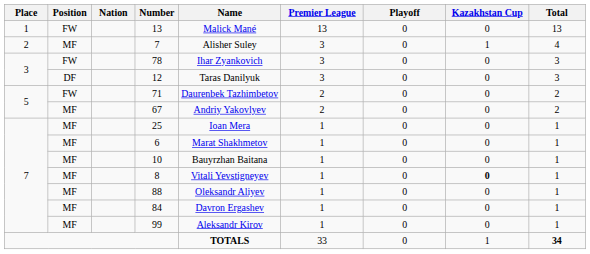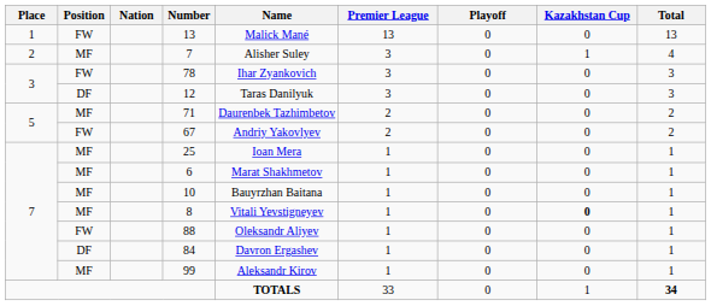 <table class="wikitable" style="font-size: 95%; text-align: center;">
 <tr>
 <th width=60>Place</th>
 <th width=60>Position</th>
 <th width=60>Nation</th>
 <th width=60>Number</th>
 <th width=150>Name</th>
 <th width=120><a href='#'>Premier League</a></th>
 <th width=120>Playoff</th>
 <th width=120><a href='#'>Kazakhstan Cup</a></th>
 <th width=80><strong>Total</strong></th>
 </tr>
 <tr>
 <td>1</td>
 <td>FW</td>
 <td></td>
 <td>13</td>
 <td><a href='#'>Malick Mané</a></td>
 <td>13</td>
 <td>0</td>
 <td>0</td>
 <td>13</td>
 </tr>
 <tr>
 <td>2</td>
 <td>MF</td>
 <td></td>
 <td>7</td>
 <td>Alisher Suley</td>
 <td>3</td>
 <td>0</td>
 <td>1</td>
 <td>4</td>
 </tr>
 <tr>
 <td rowspan="2">3</td>
 <td>FW</td>
 <td></td>
 <td>78</td>
 <td><a href='#'>Ihar Zyankovich</a></td>
 <td>3</td>
 <td>0</td>
 <td>0</td>
 <td>3</td>
 </tr>
 <tr>
 <td>DF</td>
 <td></td>
 <td>12</td>
 <td>Taras Danilyuk</td>
 <td>3</td>
 <td>0</td>
 <td>0</td>
 <td>3</td>
 </tr>
 <tr>
 <td rowspan="2">5</td>
-<td>FW</td>
+<td>MF</td>
 <td></td>
 <td>71</td>
 <td><a href='#'>Daurenbek Tazhimbetov</a></td>
 <td>2</td>
 <td>0</td>
 <td>0</td>
 <td>2</td>
 </tr>
 <tr>
-<td>MF</td>
+<td>FW</td>
 <td></td>
 <td>67</td>
 <td><a href='#'>Andriy Yakovlyev</a></td>
 <td>2</td>
 <td>0</td>
 <td>0</td>
 <td>2</td>
 </tr>
 <tr>
 <td rowspan="7">7</td>
 <td>MF</td>
 <td></td>
 <td>25</td>
 <td><a href='#'>Ioan Mera</a></td>
 <td>1</td>
 <td>0</td>
 <td>0</td>
 <td>1</td>
 </tr>
 <tr>
 <td>MF</td>
 <td></td>
 <td>6</td>
 <td><a href='#'>Marat Shakhmetov</a></td>
 <td>1</td>
 <td>0</td>
 <td>0</td>
 <td>1</td>
 </tr>
 <tr>
 <td>MF</td>
 <td></td>
 <td>10</td>
 <td>Bauyrzhan Baitana</td>
 <td>1</td>
 <td>0</td>
 <td>0</td>
 <td>1</td>
 </tr>
 <tr>
 <td>MF</td>
 <td></td>
 <td>8</td>
 <td><a href='#'>Vitali Yevstigneyev</a></td>
 <td>1</td>
 <td>0</td>
 <td><strong>0</strong></td>
 <td>1</td>
 </tr>
 <tr>
-<td>MF</td>
+<td>FW</td>
 <td></td>
 <td>88</td>
 <td><a href='#'>Oleksandr Aliyev</a></td>
 <td>1</td>
 <td>0</td>
 <td>0</td>
 <td>1</td>
 </tr>
 <tr>
-<td>MF</td>
+<td>DF</td>
 <td></td>
 <td>84</td>
 <td><a href='#'>Davron Ergashev</a></td>
 <td>1</td>
 <td>0</td>
 <td>0</td>
 <td>1</td>
 </tr>
 <tr>
 <td>MF</td>
 <td></td>
 <td>99</td>
 <td><a href='#'>Aleksandr Kirov</a></td>
 <td>1</td>
 <td>0</td>
 <td>0</td>
 <td>1</td>
 </tr>
 <tr>
 <td colspan="4"></td>
 <td><strong>TOTALS</strong></td>
 <td>33</td>
 <td>0</td>
 <td>1</td>
 <td><strong>34</strong></td>
 </tr>
 </table>
